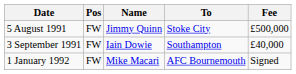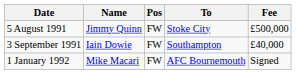 <table class="wikitable">
 <tr>
 <th>Date</th>
+<th>Name</th>
 <th>Pos</th>
-<th>Name</th>
 <th>To</th>
 <th>Fee</th>
 </tr>
 <tr>
 <td>5 August 1991</td>
+<td><a href='#'>Jimmy Quinn</a></td>
 <td>FW</td>
-<td><a href='#'>Jimmy Quinn</a></td>
 <td><a href='#'>Stoke City</a></td>
 <td>£500,000</td>
 </tr>
 <tr>
 <td>3 September 1991</td>
+<td><a href='#'>Iain Dowie</a></td>
 <td>FW</td>
-<td><a href='#'>Iain Dowie</a></td>
 <td><a href='#'>Southampton</a></td>
 <td>£40,000</td>
 </tr>
 <tr>
 <td>1 January 1992</td>
+<td><a href='#'>Mike Macari</a></td>
 <td>FW</td>
-<td><a href='#'>Mike Macari</a></td>
 <td><a href='#'>AFC Bournemouth</a></td>
 <td>Signed</td>
 </tr>
 </table>
